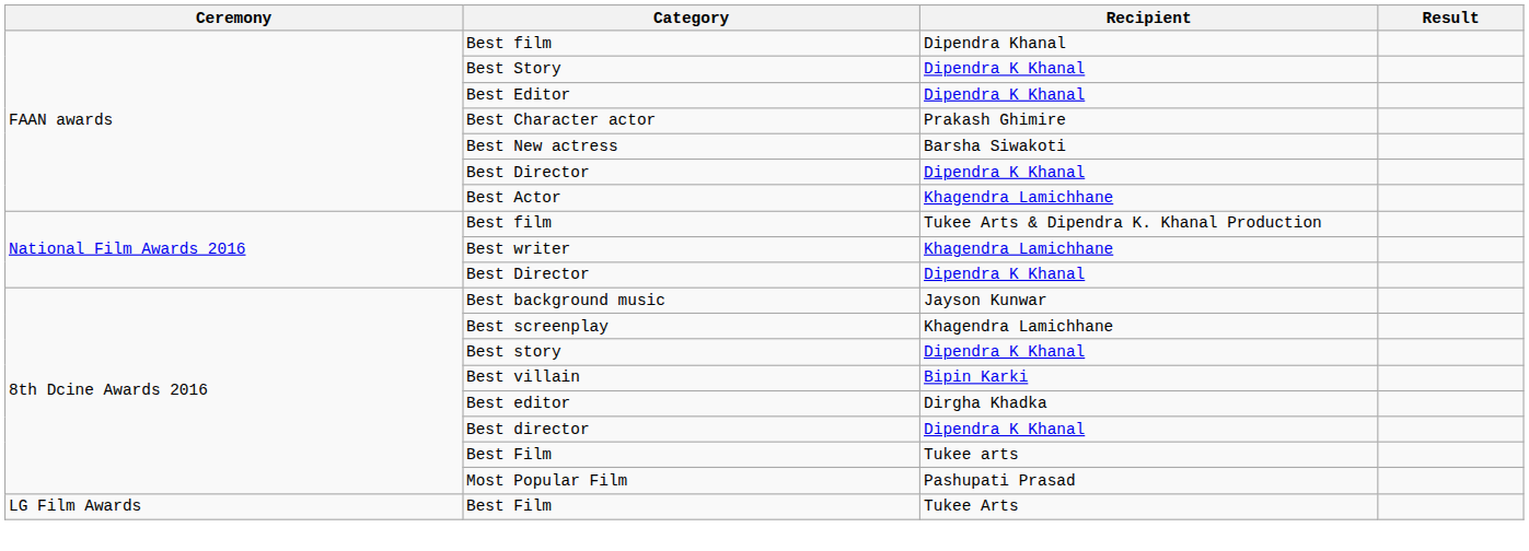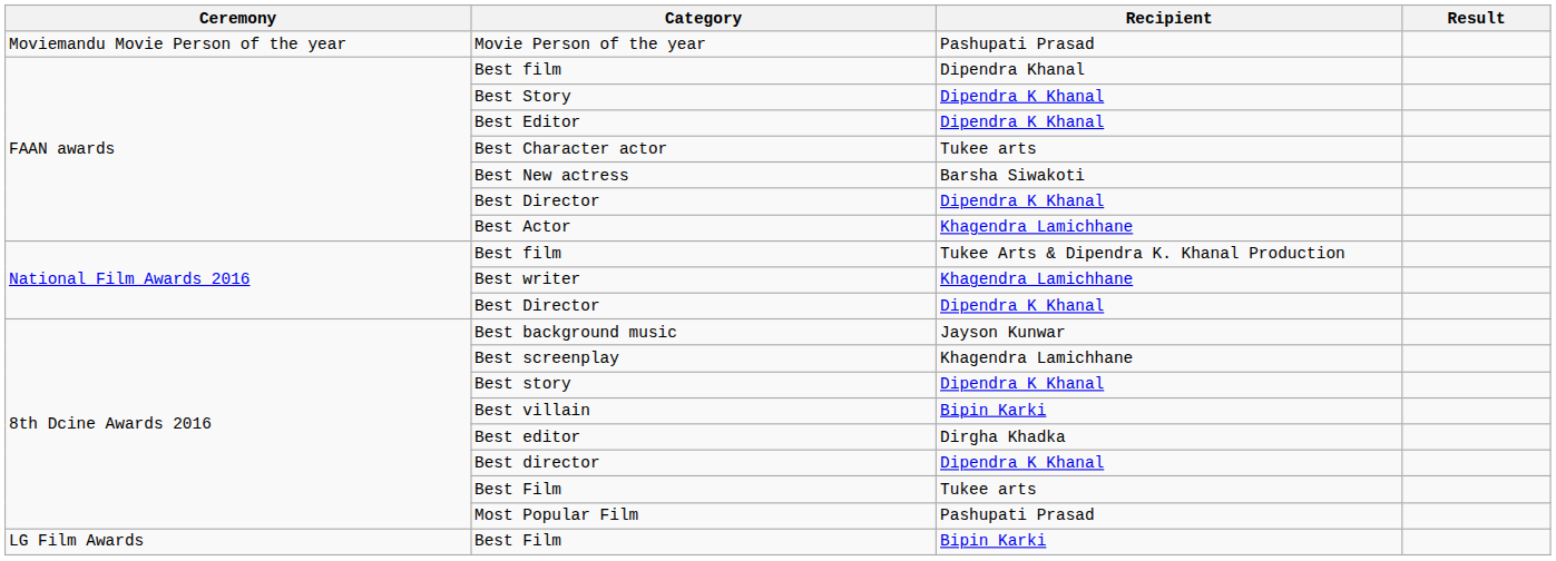 <table class="wikitable mw-collapsible " style="width:99%;"  >
 <tr>
 <th style="width:25%;" scope="col">Ceremony</th>
 <th style="width:25%;" scope="col">Category</th>
 <th style="width:25%;" scope="col">Recipient</th>
 <th style="width:8%;" scope="col">Result</th>
+</tr>
+<tr>
+<td>Moviemandu Movie Person of the year</td>
+<td>Movie Person of the year</td>
+<td>Pashupati Prasad</td>
+<td> </td>
 </tr>
 <tr>
 <td rowspan="7">FAAN awards</td>
 <td>Best film</td>
 <td>Dipendra Khanal</td>
 <td></td>
 </tr>
 <tr>
 <td>Best Story</td>
 <td><a href='#'>Dipendra K Khanal</a></td>
 <td></td>
 </tr>
 <tr>
 <td>Best Editor</td>
 <td><a href='#'>Dipendra K Khanal</a></td>
 <td></td>
 </tr>
 <tr>
 <td>Best Character actor</td>
-<td>Prakash Ghimire</td>
+<td>Tukee arts</td>
 <td></td>
 </tr>
 <tr>
 <td>Best New actress</td>
 <td>Barsha Siwakoti</td>
 <td></td>
 </tr>
 <tr>
 <td>Best Director</td>
 <td><a href='#'>Dipendra K Khanal</a></td>
 <td></td>
 </tr>
 <tr>
 <td>Best Actor</td>
 <td><a href='#'>Khagendra Lamichhane</a></td>
 <td></td>
 </tr>
 <tr>
 <td rowspan="3"><a href='#'>National Film Awards 2016</a></td>
 <td>Best film</td>
 <td>Tukee Arts & Dipendra K. Khanal Production</td>
 <td></td>
 </tr>
 <tr>
 <td>Best writer</td>
 <td><a href='#'>Khagendra Lamichhane</a></td>
 <td></td>
 </tr>
 <tr>
 <td>Best Director</td>
 <td><a href='#'>Dipendra K Khanal</a></td>
 <td></td>
 </tr>
 <tr>
 <td rowspan="8">8th Dcine Awards 2016</td>
 <td>Best background music</td>
 <td>Jayson Kunwar</td>
 <td></td>
 </tr>
 <tr>
 <td>Best screenplay</td>
 <td>Khagendra Lamichhane</td>
 <td></td>
 </tr>
 <tr>
 <td>Best story</td>
 <td><a href='#'>Dipendra K Khanal</a></td>
 <td></td>
 </tr>
 <tr>
 <td>Best villain</td>
 <td><a href='#'>Bipin Karki</a></td>
 <td></td>
 </tr>
 <tr>
 <td>Best editor</td>
 <td>Dirgha Khadka</td>
 <td></td>
 </tr>
 <tr>
 <td>Best director</td>
 <td><a href='#'>Dipendra K Khanal</a></td>
 <td></td>
 </tr>
 <tr>
 <td>Best Film</td>
 <td>Tukee arts</td>
 <td></td>
 </tr>
 <tr>
 <td>Most Popular Film</td>
 <td>Pashupati Prasad</td>
 <td></td>
 </tr>
 <tr>
 <td>LG Film Awards</td>
 <td>Best Film</td>
-<td>Tukee Arts</td>
+<td><a href='#'>Bipin Karki</a></td>
 <td></td>
 </tr>
 </table>
